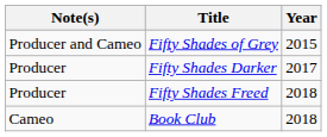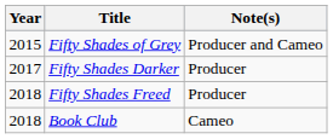 <table class="wikitable">
 <tr style="background:#b0c4de; text-align:center;">
+<th>Year</th>
+<th>Title</th>
 <th>Note(s)</th>
-<th>Title</th>
-<th>Year</th>
 </tr>
 <tr>
+<td>2015</td>
+<td><em><a href='#'>Fifty Shades of Grey</a></em></td>
 <td>Producer and Cameo</td>
-<td><em><a href='#'>Fifty Shades of Grey</a></em></td>
-<td>2015</td>
 </tr>
 <tr>
+<td>2017</td>
+<td><em><a href='#'>Fifty Shades Darker</a></em></td>
 <td>Producer</td>
-<td><em><a href='#'>Fifty Shades Darker</a></em></td>
-<td>2017</td>
 </tr>
 <tr>
+<td>2018</td>
+<td><em><a href='#'>Fifty Shades Freed</a></em></td>
 <td>Producer</td>
-<td><em><a href='#'>Fifty Shades Freed</a></em></td>
-<td>2018</td>
 </tr>
 <tr>
+<td>2018</td>
+<td><em><a href='#'>Book Club</a></em></td>
 <td>Cameo</td>
-<td><em><a href='#'>Book Club</a></em></td>
-<td>2018</td>
 </tr>
 </table>
